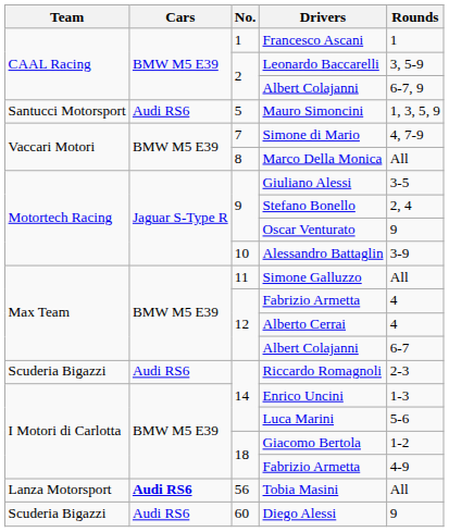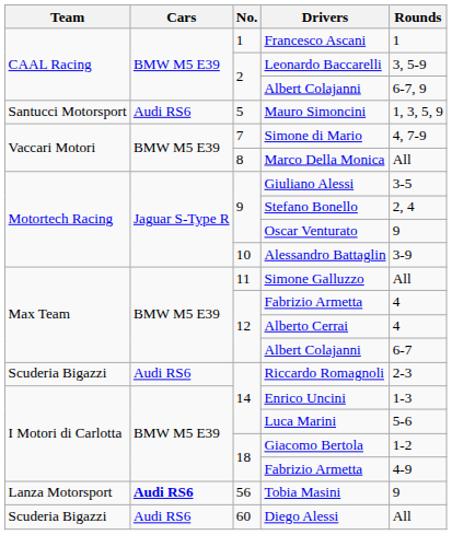 <table class="wikitable sortable" style="font-size: 85%;">
 <tr>
 <th>Team</th>
 <th>Cars</th>
 <th>No.</th>
 <th>Drivers</th>
 <th>Rounds</th>
 </tr>
 <tr>
 <td rowspan=3> <a href='#'>CAAL Racing</a></td>
 <td rowspan=3><a href='#'>BMW M5 E39</a></td>
 <td>1</td>
 <td> <a href='#'>Francesco Ascani</a></td>
 <td>1</td>
 </tr>
 <tr>
 <td rowspan=2>2</td>
 <td> <a href='#'>Leonardo Baccarelli</a></td>
 <td>3, 5-9</td>
 </tr>
 <tr>
 <td> <a href='#'>Albert Colajanni</a></td>
 <td>6-7, 9</td>
 </tr>
 <tr>
 <td> Santucci Motorsport</td>
 <td><a href='#'>Audi RS6</a></td>
 <td>5</td>
 <td> <a href='#'>Mauro Simoncini</a></td>
 <td>1, 3, 5, 9</td>
 </tr>
 <tr>
 <td rowspan=2> Vaccari Motori</td>
 <td rowspan=2>BMW M5 E39</td>
 <td>7</td>
 <td> <a href='#'>Simone di Mario</a></td>
 <td>4, 7-9</td>
 </tr>
 <tr>
 <td>8</td>
 <td> <a href='#'>Marco Della Monica</a></td>
 <td>All</td>
 </tr>
 <tr>
 <td rowspan=4> <a href='#'>Motortech Racing</a></td>
 <td rowspan=4><a href='#'>Jaguar S-Type R</a></td>
 <td rowspan=3>9</td>
 <td> <a href='#'>Giuliano Alessi</a></td>
 <td>3-5</td>
 </tr>
 <tr>
 <td> <a href='#'>Stefano Bonello</a></td>
 <td>2, 4</td>
 </tr>
 <tr>
 <td> <a href='#'>Oscar Venturato</a></td>
 <td>9</td>
 </tr>
 <tr>
 <td>10</td>
 <td> <a href='#'>Alessandro Battaglin</a></td>
 <td>3-9</td>
 </tr>
 <tr>
 <td rowspan=4> Max Team</td>
 <td rowspan=4>BMW M5 E39</td>
 <td>11</td>
 <td> <a href='#'>Simone Galluzzo</a></td>
 <td>All</td>
 </tr>
 <tr>
 <td rowspan=3>12</td>
 <td> <a href='#'>Fabrizio Armetta</a></td>
 <td>4</td>
 </tr>
 <tr>
 <td> <a href='#'>Alberto Cerrai</a></td>
 <td>4</td>
 </tr>
 <tr>
 <td> <a href='#'>Albert Colajanni</a></td>
 <td>6-7</td>
 </tr>
 <tr>
 <td> Scuderia Bigazzi</td>
 <td><a href='#'>Audi RS6</a></td>
 <td rowspan=3>14</td>
 <td> <a href='#'>Riccardo Romagnoli</a></td>
 <td>2-3</td>
 </tr>
 <tr>
 <td rowspan=4> I Motori di Carlotta</td>
 <td rowspan=4>BMW M5 E39</td>
 <td> <a href='#'>Enrico Uncini</a></td>
 <td>1-3</td>
 </tr>
 <tr>
 <td> <a href='#'>Luca Marini</a></td>
 <td>5-6</td>
 </tr>
 <tr>
 <td rowspan=2>18</td>
 <td> <a href='#'>Giacomo Bertola</a></td>
 <td>1-2</td>
 </tr>
 <tr>
 <td> <a href='#'>Fabrizio Armetta</a></td>
 <td>4-9</td>
 </tr>
 <tr>
 <td> Lanza Motorsport</td>
 <td><strong><a href='#'>Audi RS6</a></strong></td>
 <td>56</td>
 <td> <a href='#'>Tobia Masini</a></td>
-<td>All</td>
+<td>9</td>
 </tr>
 <tr>
 <td> Scuderia Bigazzi</td>
 <td><a href='#'>Audi RS6</a></td>
 <td>60</td>
 <td> <a href='#'>Diego Alessi</a></td>
-<td>9</td>
+<td>All</td>
 </tr>
 </table>
